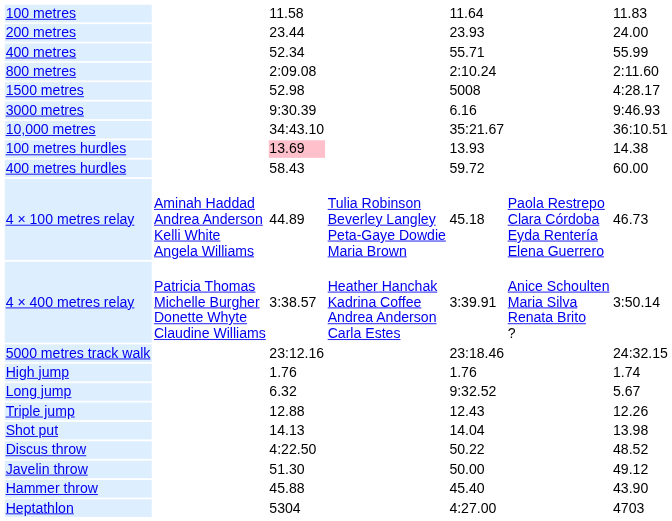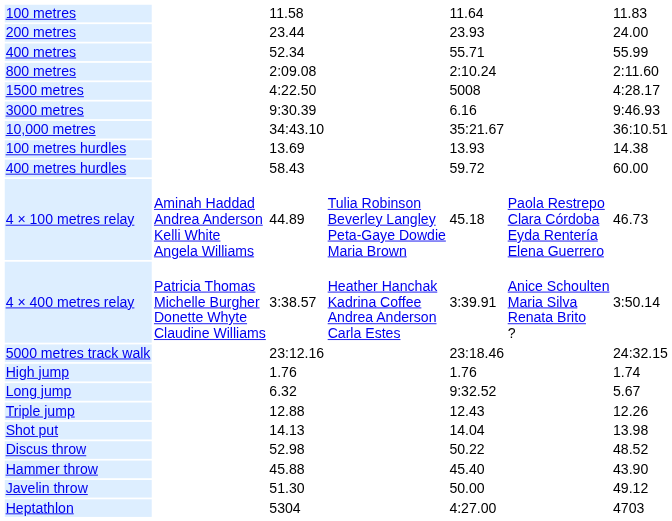 <table>
 <tr>
 <td bgcolor = DDEEFF><a href='#'>100 metres</a></td>
 <td></td>
 <td>11.58</td>
 <td></td>
 <td>11.64</td>
 <td></td>
 <td>11.83</td>
 </tr>
 <tr>
 <td bgcolor = DDEEFF><a href='#'>200 metres</a></td>
 <td></td>
 <td>23.44</td>
 <td></td>
 <td>23.93</td>
 <td></td>
 <td>24.00</td>
 </tr>
 <tr>
 <td bgcolor = DDEEFF><a href='#'>400 metres</a></td>
 <td></td>
 <td>52.34</td>
 <td></td>
 <td>55.71</td>
 <td></td>
 <td>55.99</td>
 </tr>
 <tr>
 <td bgcolor = DDEEFF><a href='#'>800 metres</a></td>
 <td></td>
 <td>2:09.08</td>
 <td></td>
 <td>2:10.24</td>
 <td></td>
 <td>2:11.60</td>
 </tr>
 <tr>
 <td bgcolor = DDEEFF><a href='#'>1500 metres</a></td>
 <td></td>
-<td>52.98</td>
+<td>4:22.50</td>
 <td></td>
 <td>5008</td>
 <td></td>
 <td>4:28.17</td>
 </tr>
 <tr>
 <td bgcolor = DDEEFF><a href='#'>3000 metres</a></td>
 <td></td>
 <td>9:30.39</td>
 <td></td>
 <td>6.16</td>
 <td></td>
 <td>9:46.93</td>
 </tr>
 <tr>
 <td bgcolor = DDEEFF><a href='#'>10,000 metres</a></td>
 <td></td>
 <td>34:43.10</td>
 <td></td>
 <td>35:21.67</td>
 <td></td>
 <td>36:10.51</td>
 </tr>
 <tr>
 <td bgcolor = DDEEFF><a href='#'>100 metres hurdles</a></td>
 <td></td>
-<td style="background: pink;">13.69</td>
+<td>13.69</td>
 <td></td>
 <td>13.93</td>
 <td></td>
 <td>14.38</td>
 </tr>
 <tr>
 <td bgcolor = DDEEFF><a href='#'>400 metres hurdles</a></td>
 <td></td>
 <td>58.43</td>
 <td></td>
 <td>59.72</td>
 <td></td>
 <td>60.00</td>
 </tr>
 <tr>
 <td bgcolor = DDEEFF><a href='#'>4 × 100 metres relay</a></td>
 <td><br><a href='#'>Aminah Haddad</a><br><a href='#'>Andrea Anderson</a><br><a href='#'>Kelli White</a><br><a href='#'>Angela Williams</a></td>
 <td>44.89</td>
 <td><br><a href='#'>Tulia Robinson</a><br><a href='#'>Beverley Langley</a><br><a href='#'>Peta-Gaye Dowdie</a><br><a href='#'>Maria Brown</a></td>
 <td>45.18</td>
 <td><br><a href='#'>Paola Restrepo</a><br><a href='#'>Clara Córdoba</a><br><a href='#'>Eyda Rentería</a><br><a href='#'>Elena Guerrero</a></td>
 <td>46.73</td>
 </tr>
 <tr>
 <td bgcolor = DDEEFF><a href='#'>4 × 400 metres relay</a></td>
 <td><br><a href='#'>Patricia Thomas</a><br><a href='#'>Michelle Burgher</a><br><a href='#'>Donette Whyte</a><br><a href='#'>Claudine Williams</a></td>
 <td>3:38.57</td>
 <td><br><a href='#'>Heather Hanchak</a><br><a href='#'>Kadrina Coffee</a><br><a href='#'>Andrea Anderson</a><br><a href='#'>Carla Estes</a></td>
 <td>3:39.91</td>
 <td><br><a href='#'>Anice Schoulten</a><br><a href='#'>Maria Silva</a><br><a href='#'>Renata Brito</a><br>?</td>
 <td>3:50.14</td>
 </tr>
 <tr>
 <td bgcolor = DDEEFF><a href='#'>5000 metres track walk</a></td>
 <td></td>
 <td>23:12.16</td>
 <td></td>
 <td>23:18.46</td>
 <td></td>
 <td>24:32.15</td>
 </tr>
 <tr>
 <td bgcolor = DDEEFF><a href='#'>High jump</a></td>
 <td></td>
 <td>1.76</td>
 <td></td>
 <td>1.76</td>
 <td></td>
 <td>1.74</td>
 </tr>
 <tr>
 <td bgcolor = DDEEFF><a href='#'>Long jump</a></td>
 <td></td>
 <td>6.32</td>
 <td></td>
 <td>9:32.52</td>
 <td></td>
 <td>5.67</td>
 </tr>
 <tr>
 <td bgcolor = DDEEFF><a href='#'>Triple jump</a></td>
 <td></td>
 <td>12.88</td>
 <td></td>
 <td>12.43</td>
 <td></td>
 <td>12.26</td>
 </tr>
 <tr>
 <td bgcolor = DDEEFF><a href='#'>Shot put</a></td>
 <td></td>
 <td>14.13</td>
 <td></td>
 <td>14.04</td>
 <td></td>
 <td>13.98</td>
 </tr>
 <tr>
 <td bgcolor = DDEEFF><a href='#'>Discus throw</a></td>
 <td></td>
-<td>4:22.50</td>
+<td>52.98</td>
 <td></td>
 <td>50.22</td>
 <td></td>
 <td>48.52</td>
+</tr>
+<tr>
+<td bgcolor = DDEEFF><a href='#'>Hammer throw</a></td>
+<td></td>
+<td>45.88</td>
+<td></td>
+<td>45.40</td>
+<td></td>
+<td>43.90</td>
 </tr>
 <tr>
 <td bgcolor = DDEEFF><a href='#'>Javelin throw</a></td>
 <td></td>
 <td>51.30</td>
 <td></td>
 <td>50.00</td>
 <td></td>
 <td>49.12</td>
 </tr>
 <tr>
-<td bgcolor = DDEEFF><a href='#'>Hammer throw</a></td>
-<td></td>
-<td>45.88</td>
-<td></td>
-<td>45.40</td>
-<td></td>
-<td>43.90</td>
-</tr>
-<tr>
 <td bgcolor = DDEEFF><a href='#'>Heptathlon</a></td>
 <td></td>
 <td>5304</td>
 <td></td>
 <td>4:27.00</td>
 <td></td>
 <td>4703</td>
 </tr>
 </table>
